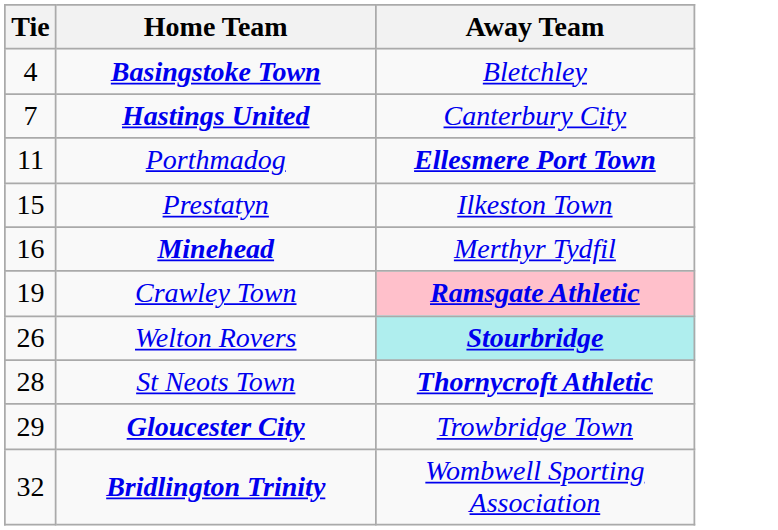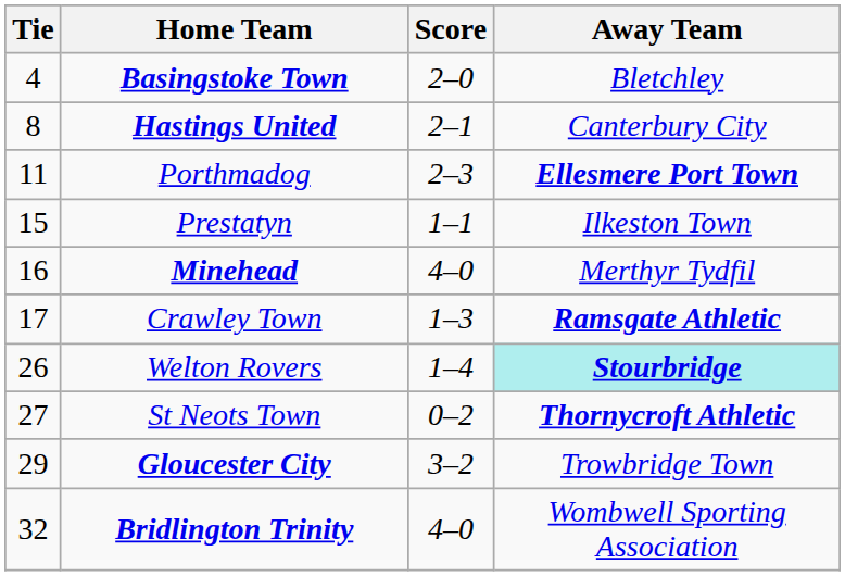 <table class="wikitable" style="text-align:center;">
 <tr>
 <th width=20>Tie</th>
 <th width=175>Home Team</th>
+<th width=20>Score</th>
 <th width=175>Away Team</th>
 </tr>
 <tr>
 <td>4</td>
 <td><strong><em><a href='#'>Basingstoke Town</a></em></strong></td>
+<td><em>2–0</em></td>
 <td><em><a href='#'>Bletchley</a></em></td>
 </tr>
 <tr>
-<td>7</td>
+<td>8</td>
 <td><strong><em><a href='#'>Hastings United</a></em></strong></td>
+<td><em>2–1</em></td>
 <td><em><a href='#'>Canterbury City</a></em></td>
 </tr>
 <tr>
 <td>11</td>
 <td><em><a href='#'>Porthmadog</a></em></td>
+<td><em>2–3</em></td>
 <td><strong><em><a href='#'>Ellesmere Port Town</a></em></strong></td>
 </tr>
 <tr>
 <td>15</td>
 <td><em><a href='#'>Prestatyn</a></em></td>
+<td><em>1–1</em></td>
 <td><em><a href='#'>Ilkeston Town</a></em></td>
 </tr>
 <tr>
 <td>16</td>
 <td><strong><em><a href='#'>Minehead</a></em></strong></td>
+<td><em>4–0</em></td>
 <td><em><a href='#'>Merthyr Tydfil</a></em></td>
 </tr>
 <tr>
-<td>19</td>
+<td>17</td>
 <td><em><a href='#'>Crawley Town</a></em></td>
-<td style="background: pink;"><strong><em><a href='#'>Ramsgate Athletic</a></em></strong></td>
+<td><em>1–3</em></td>
+<td><strong><em><a href='#'>Ramsgate Athletic</a></em></strong></td>
 </tr>
 <tr>
 <td>26</td>
 <td><em><a href='#'>Welton Rovers</a></em></td>
+<td><em>1–4</em></td>
 <td style="background: paleturquoise;"><strong><em><a href='#'>Stourbridge</a></em></strong></td>
 </tr>
 <tr>
-<td>28</td>
+<td>27</td>
 <td><em><a href='#'>St Neots Town</a></em></td>
+<td><em>0–2</em></td>
 <td><strong><em><a href='#'>Thornycroft Athletic</a></em></strong></td>
 </tr>
 <tr>
 <td>29</td>
 <td><strong><em><a href='#'>Gloucester City</a></em></strong></td>
+<td><em>3–2</em></td>
 <td><em><a href='#'>Trowbridge Town</a></em></td>
 </tr>
 <tr>
 <td>32</td>
 <td><strong><em><a href='#'>Bridlington Trinity</a></em></strong></td>
+<td><em>4–0</em></td>
 <td><em><a href='#'>Wombwell Sporting Association</a></em></td>
 </tr>
 </table>
